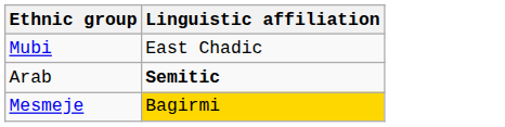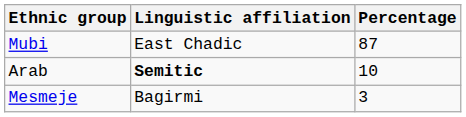 <table class="wikitable">
 <tr>
 <th>Ethnic group</th>
 <th>Linguistic affiliation</th>
+<th>Percentage</th>
 </tr>
 <tr>
 <td><a href='#'>Mubi</a></td>
 <td>East Chadic</td>
+<td>87</td>
 </tr>
 <tr>
 <td>Arab</td>
 <td><strong>Semitic</strong></td>
+<td>10</td>
 </tr>
 <tr>
 <td><a href='#'>Mesmeje</a></td>
-<td style="background: gold;">Bagirmi</td>
+<td>Bagirmi</td>
+<td>3</td>
 </tr>
 </table>
